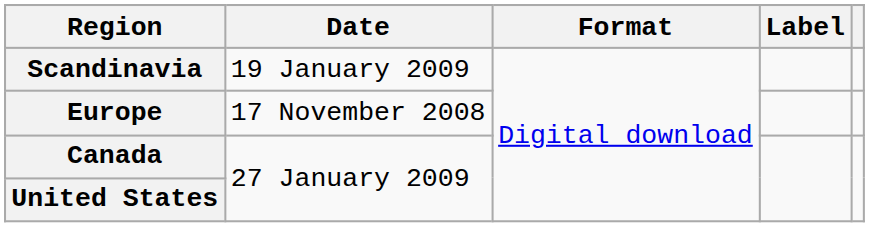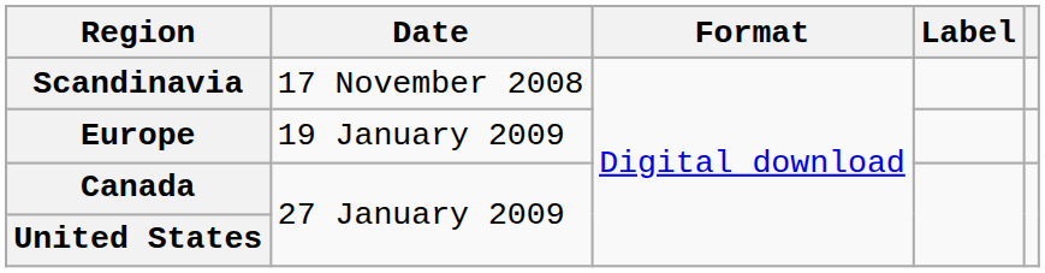 <table class="wikitable plainrowheaders">
 <tr>
 <th scope="col">Region</th>
 <th scope="col">Date</th>
 <th scope="col">Format</th>
 <th scope="col">Label</th>
 <th scope="col"></th>
 </tr>
 <tr>
 <th scope="row">Scandinavia</th>
-<td>19 January 2009</td>
+<td>17 November 2008</td>
 <td rowspan="4"><a href='#'>Digital download</a></td>
 <td></td>
 <td style="text-align:center;"></td>
 </tr>
 <tr>
 <th scope="row">Europe</th>
-<td>17 November 2008</td>
+<td>19 January 2009</td>
 <td></td>
 <td style="text-align:center;"></td>
 </tr>
 <tr>
 <th scope="row">Canada</th>
 <td rowspan="2">27 January 2009</td>
 <td rowspan="2"></td>
 <td rowspan="2" style="text-align:center;"></td>
 </tr>
 <tr>
 <th scope="row">United States</th>
 </tr>
 </table>
